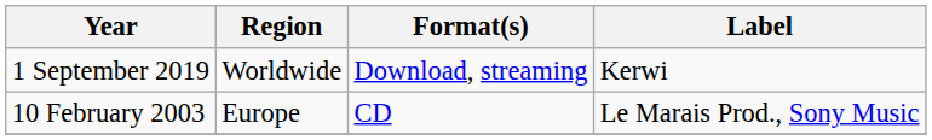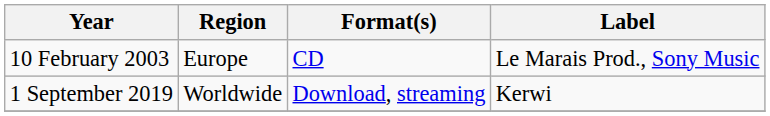 <table class="wikitable">
 <tr>
 <th align="center">Year</th>
 <th align="center">Region</th>
 <th align="center">Format(s)</th>
 <th align="center">Label</th>
 </tr>
 <tr>
+<td align="left">10 February 2003</td>
+<td align="left">Europe</td>
+<td align="left"><a href='#'>CD</a></td>
+<td align="left">Le Marais Prod., <a href='#'>Sony Music</a></td>
+</tr>
+<tr>
 <td align="left">1 September 2019</td>
 <td align="left">Worldwide</td>
 <td align="left"><a href='#'>Download</a>, <a href='#'>streaming</a></td>
 <td align="left">Kerwi</td>
 </tr>
 <tr>
-<td align="left">10 February 2003</td>
-<td align="left">Europe</td>
-<td align="left"><a href='#'>CD</a></td>
-<td align="left">Le Marais Prod., <a href='#'>Sony Music</a></td>
-</tr>
-<tr>
 </tr>
 </table>
